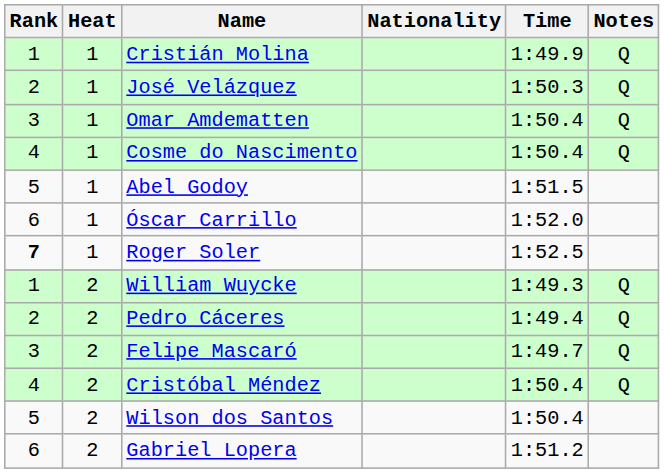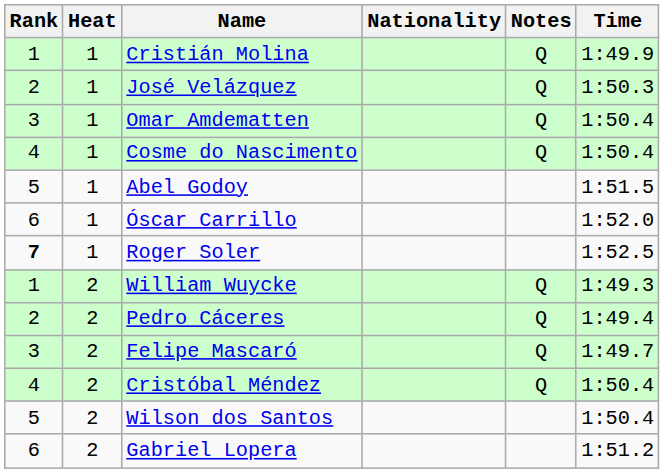 <table class="wikitable sortable" style="text-align:center">
 <tr>
 <th>Rank</th>
 <th>Heat</th>
 <th>Name</th>
 <th>Nationality</th>
+<th>Notes</th>
 <th>Time</th>
-<th>Notes</th>
 </tr>
 <tr bgcolor=ccffcc>
 <td>1</td>
 <td>1</td>
 <td align=left><a href='#'>Cristián Molina</a></td>
 <td align=left></td>
+<td>Q</td>
 <td>1:49.9</td>
-<td>Q</td>
 </tr>
 <tr bgcolor=ccffcc>
 <td>2</td>
 <td>1</td>
 <td align=left><a href='#'>José Velázquez</a></td>
 <td align=left></td>
+<td>Q</td>
 <td>1:50.3</td>
-<td>Q</td>
 </tr>
 <tr bgcolor=ccffcc>
 <td>3</td>
 <td>1</td>
 <td align=left><a href='#'>Omar Amdematten</a></td>
 <td align=left></td>
+<td>Q</td>
 <td>1:50.4</td>
-<td>Q</td>
 </tr>
 <tr bgcolor=ccffcc>
 <td>4</td>
 <td>1</td>
 <td align=left><a href='#'>Cosme do Nascimento</a></td>
 <td align=left></td>
+<td>Q</td>
 <td>1:50.4</td>
-<td>Q</td>
 </tr>
 <tr>
 <td>5</td>
 <td>1</td>
 <td align=left><a href='#'>Abel Godoy</a></td>
 <td align=left></td>
+<td></td>
 <td>1:51.5</td>
-<td></td>
 </tr>
 <tr>
 <td>6</td>
 <td>1</td>
 <td align=left><a href='#'>Óscar Carrillo</a></td>
 <td align=left></td>
+<td></td>
 <td>1:52.0</td>
-<td></td>
 </tr>
 <tr>
 <td><strong>7</strong></td>
 <td>1</td>
 <td align=left><a href='#'>Roger Soler</a></td>
 <td align=left></td>
+<td></td>
 <td>1:52.5</td>
-<td></td>
 </tr>
 <tr bgcolor=ccffcc>
 <td>1</td>
 <td>2</td>
 <td align=left><a href='#'>William Wuycke</a></td>
 <td align=left></td>
+<td>Q</td>
 <td>1:49.3</td>
-<td>Q</td>
 </tr>
 <tr bgcolor=ccffcc>
 <td>2</td>
 <td>2</td>
 <td align=left><a href='#'>Pedro Cáceres</a></td>
 <td align=left></td>
+<td>Q</td>
 <td>1:49.4</td>
-<td>Q</td>
 </tr>
 <tr bgcolor=ccffcc>
 <td>3</td>
 <td>2</td>
 <td align=left><a href='#'>Felipe Mascaró</a></td>
 <td align=left></td>
+<td>Q</td>
 <td>1:49.7</td>
-<td>Q</td>
 </tr>
 <tr bgcolor=ccffcc>
 <td>4</td>
 <td>2</td>
 <td align=left><a href='#'>Cristóbal Méndez</a></td>
 <td align=left></td>
+<td>Q</td>
 <td>1:50.4</td>
-<td>Q</td>
 </tr>
 <tr>
 <td>5</td>
 <td>2</td>
 <td align=left><a href='#'>Wilson dos Santos</a></td>
 <td align=left></td>
+<td></td>
 <td>1:50.4</td>
-<td></td>
 </tr>
 <tr>
 <td>6</td>
 <td>2</td>
 <td align=left><a href='#'>Gabriel Lopera</a></td>
 <td align=left></td>
+<td></td>
 <td>1:51.2</td>
-<td></td>
 </tr>
 </table>
